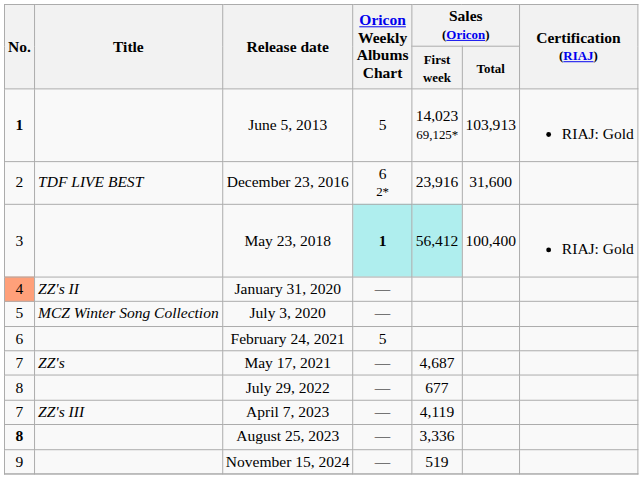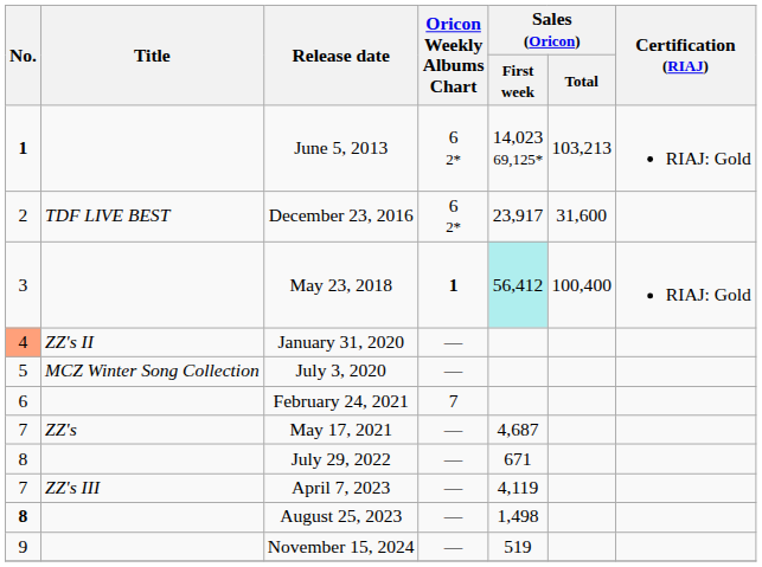 <table class="wikitable" style="text-align:center">
 <tr>
 <th rowspan="2">No.</th>
 <th rowspan="2">Title</th>
 <th rowspan="2">Release date</th>
 <th rowspan="2"><a href='#'>Oricon</a><br>Weekly<br>Albums<br>Chart</th>
 <th colspan="2">Sales<br><small>(<a href='#'>Oricon</a>)</small></th>
 <th rowspan="2">Certification<br><small>(<a href='#'>RIAJ</a>)</small></th>
 </tr>
 <tr>
 <th><small>First<br>week</small></th>
 <th><small>Total</small></th>
 </tr>
 <tr>
 <td><strong>1</strong></td>
 <td align="left"></td>
 <td>June 5, 2013</td>
-<td>5</td>
+<td>6<br><small>2*</small></td>
 <td align="right">14,023 <br><small>69,125*</small></td>
-<td align="right">103,913</td>
+<td align="right">103,213</td>
 <td align="right"><br><ul><li>RIAJ: Gold</li></ul></td>
 </tr>
 <tr>
 <td>2</td>
 <td align="left"><em>TDF LIVE BEST</em></td>
 <td>December 23, 2016</td>
 <td>6<br><small>2*</small></td>
-<td>23,916</td>
+<td>23,917</td>
 <td>31,600</td>
 <td></td>
 </tr>
 <tr>
 <td>3</td>
 <td align="left"></td>
 <td>May 23, 2018</td>
-<td style="background: paleturquoise;"><strong>1</strong></td>
+<td><strong>1</strong></td>
 <td style="background: paleturquoise;">56,412</td>
 <td>100,400</td>
 <td><br><ul><li>RIAJ: Gold</li></ul></td>
 </tr>
 <tr>
 <td style="background: lightsalmon;">4</td>
 <td align="left"><em>ZZ's II</em></td>
 <td>January 31, 2020</td>
 <td>—</td>
 <td></td>
 <td></td>
 <td></td>
 </tr>
 <tr>
 <td>5</td>
 <td align="left"><em>MCZ Winter Song Collection</em></td>
 <td>July 3, 2020</td>
 <td>—</td>
 <td></td>
 <td></td>
 <td></td>
 </tr>
 <tr>
 <td>6</td>
 <td align="left"></td>
 <td>February 24, 2021</td>
-<td>5</td>
+<td>7</td>
 <td></td>
 <td></td>
 <td></td>
 </tr>
 <tr>
 <td>7</td>
 <td align="left"><em>ZZ's</em></td>
 <td>May 17, 2021</td>
 <td>—</td>
 <td>4,687</td>
 <td></td>
 <td></td>
 </tr>
 <tr>
 <td>8</td>
 <td align="left"></td>
 <td>July 29, 2022</td>
 <td>—</td>
-<td>677</td>
+<td>671</td>
 <td></td>
 <td></td>
 </tr>
 <tr>
 <td>7</td>
 <td align="left"><em>ZZ's III</em></td>
 <td>April 7, 2023</td>
 <td>—</td>
 <td>4,119</td>
 <td></td>
 <td></td>
 </tr>
 <tr>
 <td><strong>8</strong></td>
 <td align="left"></td>
 <td>August 25, 2023</td>
 <td>—</td>
-<td>3,336</td>
+<td>1,498</td>
 <td></td>
 <td></td>
 </tr>
 <tr>
 <td>9</td>
 <td align="left"></td>
 <td>November 15, 2024</td>
 <td>—</td>
 <td>519</td>
 <td></td>
 <td></td>
 </tr>
 <tr>
 </tr>
 </table>
